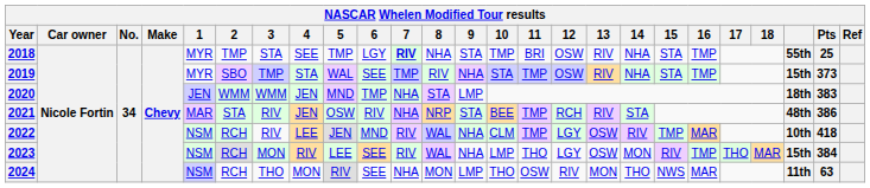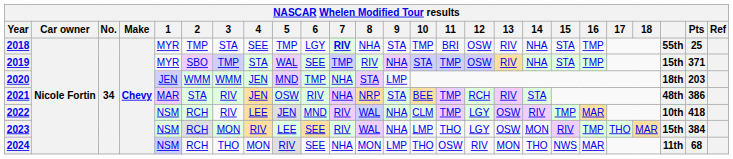 <table class="wikitable" style="text-align:center; font-size:75%">
 <tr>
 <th colspan=38><a href='#'>NASCAR</a> <a href='#'>Whelen Modified Tour</a> results</th>
 </tr>
 <tr>
 <th>Year</th>
 <th>Car owner</th>
 <th>No.</th>
 <th>Make</th>
 <th>1</th>
 <th>2</th>
 <th>3</th>
 <th>4</th>
 <th>5</th>
 <th>6</th>
 <th>7</th>
 <th>8</th>
 <th>9</th>
 <th>10</th>
 <th>11</th>
 <th>12</th>
 <th>13</th>
 <th>14</th>
 <th>15</th>
 <th>16</th>
 <th>17</th>
 <th>18</th>
 <th></th>
 <th>Pts</th>
 <th>Ref</th>
 </tr>
 <tr>
 <th><a href='#'>2018</a></th>
 <th rowspan=7>Nicole Fortin</th>
 <th rowspan=7>34</th>
 <th rowspan=7><a href='#'>Chevy</a></th>
 <td><a href='#'>MYR</a></td>
 <td><a href='#'>TMP</a></td>
 <td><a href='#'>STA</a></td>
 <td><a href='#'>SEE</a></td>
 <td><a href='#'>TMP</a></td>
 <td><a href='#'>LGY</a></td>
 <td style="background:#DFFFDF;"><strong><a href='#'>RIV</a><br></strong></td>
 <td><a href='#'>NHA</a></td>
 <td><a href='#'>STA</a></td>
 <td><a href='#'>TMP</a></td>
 <td><a href='#'>BRI</a></td>
 <td><a href='#'>OSW</a></td>
 <td><a href='#'>RIV</a></td>
 <td><a href='#'>NHA</a></td>
 <td><a href='#'>STA</a></td>
 <td><a href='#'>TMP</a></td>
 <td colspan=2></td>
 <th>55th</th>
 <th>25</th>
 <th></th>
 </tr>
 <tr>
 <th><a href='#'>2019</a></th>
 <td><a href='#'>MYR</a></td>
 <td style="background:#EFCFFF;"><a href='#'>SBO</a><br></td>
 <td style="background:#CFCFFF;"><a href='#'>TMP</a><br></td>
 <td style="background:#DFFFDF;"><a href='#'>STA</a><br></td>
 <td style="background:#EFCFFF;"><a href='#'>WAL</a><br></td>
 <td style="background:#DFFFDF;"><a href='#'>SEE</a><br></td>
 <td style="background:#CFCFFF;"><a href='#'>TMP</a><br></td>
 <td style="background:#DFFFDF;"><a href='#'>RIV</a><br></td>
 <td style="background:#EFCFFF;"><a href='#'>NHA</a><br></td>
 <td style="background:#CFCFFF;"><a href='#'>STA</a><br></td>
 <td style="background:#CFCFFF;"><a href='#'>TMP</a><br></td>
 <td style="background:#CFCFFF;"><a href='#'>OSW</a><br></td>
 <td style="background:#FFDF9F;"><a href='#'>RIV</a><br></td>
 <td style="background:#DFFFDF;"><a href='#'>NHA</a><br></td>
 <td style="background:#DFFFDF;"><a href='#'>STA</a><br></td>
 <td style="background:#DFFFDF;"><a href='#'>TMP</a><br></td>
 <td colspan=2></td>
 <th>15th</th>
-<th>373</th>
+<th>371</th>
 <th></th>
 </tr>
 <tr>
 <th><a href='#'>2020</a></th>
 <td style="background:#CFCFFF;"><a href='#'>JEN</a><br></td>
 <td style="background:#DFFFDF;"><a href='#'>WMM</a><br></td>
 <td style="background:#DFFFDF;"><a href='#'>WMM</a><br></td>
 <td style="background:#DFFFDF;"><a href='#'>JEN</a><br></td>
 <td style="background:#EFCFFF;"><a href='#'>MND</a><br></td>
 <td style="background:#DFFFDF;"><a href='#'>TMP</a><br></td>
 <td style="background:#DFFFDF;"><a href='#'>NHA</a><br></td>
 <td style="background:#EFCFFF;"><a href='#'>STA</a><br></td>
 <td><a href='#'>LMP</a></td>
 <td colspan=9></td>
 <th>18th</th>
-<th>383</th>
+<th>203</th>
 <th></th>
 </tr>
 <tr>
 <th><a href='#'>2021</a></th>
 <td style="background:#EFCFFF;"><a href='#'>MAR</a><br></td>
 <td style="background:#DFFFDF;"><a href='#'>STA</a><br></td>
 <td style="background:#DFFFDF;"><a href='#'>RIV</a><br></td>
 <td style="background:#FFDF9F;"><a href='#'>JEN</a><br></td>
 <td style="background:#DFFFDF;"><a href='#'>OSW</a><br></td>
 <td style="background:#DFFFDF;"><a href='#'>RIV</a><br></td>
 <td style="background:#EFCFFF;"><a href='#'>NHA</a><br></td>
 <td style="background:#FFDF9F;"><a href='#'>NRP</a><br></td>
 <td style="background:#DFFFDF;"><a href='#'>STA</a><br></td>
 <td style="background:#FFDF9F;"><a href='#'>BEE</a><br></td>
 <td style="background:#EFCFFF;"><a href='#'>TMP</a><br></td>
 <td style="background:#DFFFDF;"><a href='#'>RCH</a><br></td>
 <td style="background:#EFCFFF;"><a href='#'>RIV</a><br></td>
 <td style="background:#DFFFDF;"><a href='#'>STA</a><br></td>
 <td colspan=4></td>
 <th>48th</th>
 <th>386</th>
 <th></th>
 </tr>
 <tr>
 <th><a href='#'>2022</a></th>
 <td style="background:#DFFFDF;"><a href='#'>NSM</a><br></td>
 <td style="background:#DFFFDF;"><a href='#'>RCH</a><br></td>
 <td><a href='#'>RIV</a></td>
 <td style="background:#FFDF9F;"><a href='#'>LEE</a><br></td>
 <td style="background:#DFDFDF;"><a href='#'>JEN</a><br></td>
 <td style="background:#DFFFDF;"><a href='#'>MND</a><br></td>
 <td style="background:#EFCFFF;"><a href='#'>RIV</a><br></td>
 <td style="background:#CFCFFF;"><a href='#'>WAL</a><br></td>
 <td style="background:#DFFFDF;"><a href='#'>NHA</a><br></td>
 <td style="background:#DFFFDF;"><a href='#'>CLM</a><br></td>
 <td style="background:#EFCFFF;"><a href='#'>TMP</a><br></td>
 <td style="background:#DFFFDF;"><a href='#'>LGY</a><br></td>
 <td style="background:#EFCFFF;"><a href='#'>OSW</a><br></td>
 <td style="background:#EFCFFF;"><a href='#'>RIV</a><br></td>
 <td style="background:#DFFFDF;"><a href='#'>TMP</a><br></td>
 <td style="background:#FFDF9F;"><a href='#'>MAR</a><br></td>
 <td colspan=2></td>
 <th>10th</th>
 <th>418</th>
 <th></th>
 </tr>
 <tr>
 <th><a href='#'>2023</a></th>
 <td style="background:#DFFFDF;"><a href='#'>NSM</a><br></td>
 <td style="background:#DFDFDF;"><a href='#'>RCH</a><br></td>
 <td style="background:#DFFFDF;"><a href='#'>MON</a><br></td>
 <td style="background:#FFDF9F;"><a href='#'>RIV</a><br></td>
 <td style="background:#DFFFDF;"><a href='#'>LEE</a><br></td>
 <td style="background:#FFDF9F;"><a href='#'>SEE</a><br></td>
 <td style="background:#DFFFDF;"><a href='#'>RIV</a><br></td>
 <td style="background:#EFCFFF;"><a href='#'>WAL</a><br></td>
 <td><a href='#'>NHA</a></td>
 <td><a href='#'>LMP</a></td>
 <td><a href='#'>THO</a></td>
 <td><a href='#'>LGY</a></td>
 <td><a href='#'>OSW</a></td>
 <td><a href='#'>MON</a></td>
 <td style="background:#EFCFFF;"><a href='#'>RIV</a><br></td>
 <td style="background:#DFFFDF;"><a href='#'>TMP</a><br></td>
 <td style="background:#DFFFDF;"><a href='#'>THO</a><br></td>
 <td style="background:#FFDF9F;"><a href='#'>MAR</a><br></td>
 <th>15th</th>
 <th>384</th>
 <th></th>
 </tr>
 <tr>
 <th><a href='#'>2024</a></th>
 <td style="background:#CFCFFF;"><a href='#'>NSM</a><br></td>
 <td><a href='#'>RCH</a></td>
 <td><a href='#'>THO</a></td>
 <td><a href='#'>MON</a></td>
 <td style="background:#DFDFDF;"><a href='#'>RIV</a><br></td>
 <td><a href='#'>SEE</a></td>
 <td><a href='#'>NHA</a></td>
 <td><a href='#'>MON</a></td>
 <td><a href='#'>LMP</a></td>
 <td><a href='#'>THO</a></td>
 <td><a href='#'>OSW</a></td>
 <td><a href='#'>RIV</a></td>
 <td><a href='#'>MON</a></td>
 <td><a href='#'>THO</a></td>
 <td><a href='#'>NWS</a></td>
 <td><a href='#'>MAR</a></td>
 <td colspan=2></td>
 <th>11th</th>
-<th>63</th>
+<th>68</th>
 <th></th>
 </tr>
 </table>
